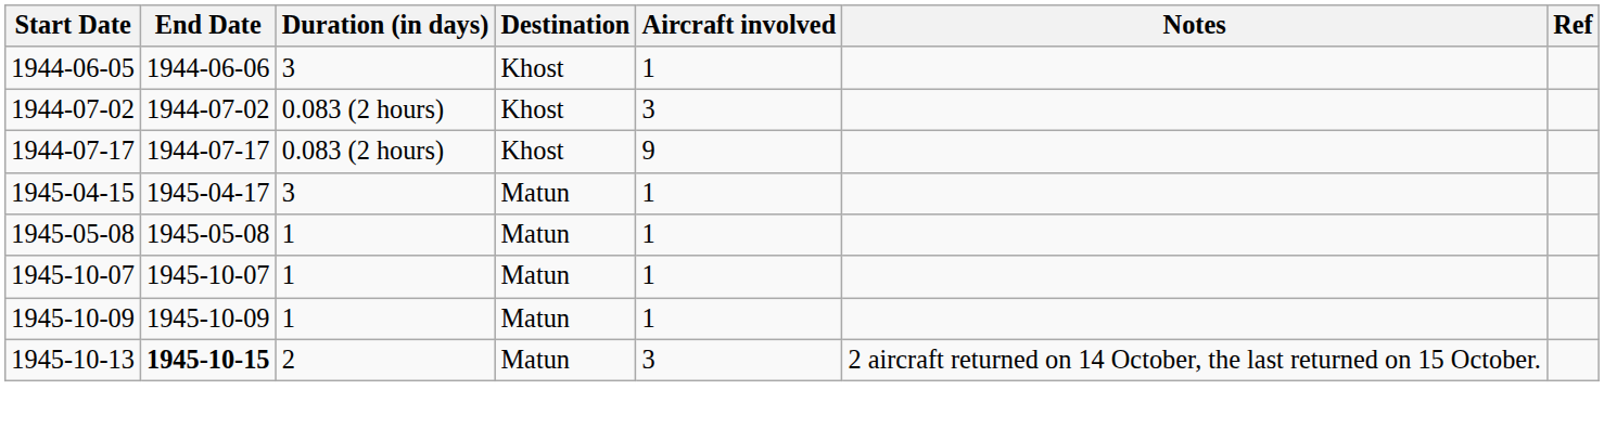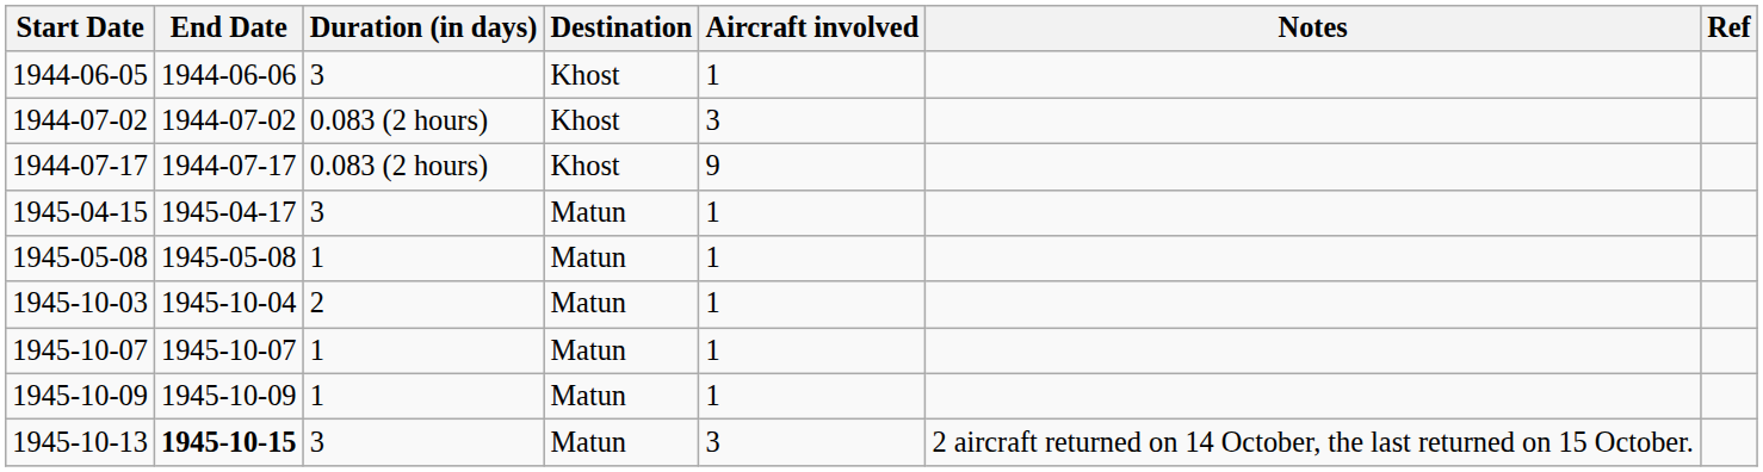 <table class="wikitable sortable">
 <tr>
 <th>Start Date</th>
 <th>End Date</th>
 <th>Duration (in days)</th>
 <th>Destination</th>
 <th>Aircraft involved</th>
 <th>Notes</th>
 <th>Ref</th>
 </tr>
 <tr>
 <td>1944-06-05</td>
 <td>1944-06-06</td>
 <td>3</td>
 <td>Khost</td>
 <td>1</td>
 <td></td>
 <td></td>
 </tr>
 <tr>
 <td>1944-07-02</td>
 <td>1944-07-02</td>
 <td>0.083 (2 hours)</td>
 <td>Khost</td>
 <td>3</td>
 <td></td>
 <td></td>
 </tr>
 <tr>
 <td>1944-07-17</td>
 <td>1944-07-17</td>
 <td>0.083 (2 hours)</td>
 <td>Khost</td>
 <td>9</td>
 <td></td>
 <td></td>
 </tr>
 <tr>
 <td>1945-04-15</td>
 <td>1945-04-17</td>
 <td>3</td>
 <td>Matun</td>
 <td>1</td>
 <td></td>
 <td></td>
 </tr>
 <tr>
 <td>1945-05-08</td>
 <td>1945-05-08</td>
 <td>1</td>
 <td>Matun</td>
 <td>1</td>
 <td></td>
 <td></td>
 </tr>
 <tr>
+<td>1945-10-03</td>
+<td>1945-10-04</td>
+<td>2</td>
+<td>Matun</td>
+<td>1</td>
+<td></td>
+<td></td>
+</tr>
+<tr>
 <td>1945-10-07</td>
 <td>1945-10-07</td>
 <td>1</td>
 <td>Matun</td>
 <td>1</td>
 <td></td>
 <td></td>
 </tr>
 <tr>
 <td>1945-10-09</td>
 <td>1945-10-09</td>
 <td>1</td>
 <td>Matun</td>
 <td>1</td>
 <td></td>
 <td></td>
 </tr>
 <tr>
 <td>1945-10-13</td>
 <td><strong>1945-10-15</strong></td>
-<td>2</td>
+<td>3</td>
 <td>Matun</td>
 <td>3</td>
 <td>2 aircraft returned on 14 October, the last returned on 15 October.</td>
 <td></td>
 </tr>
 </table>
